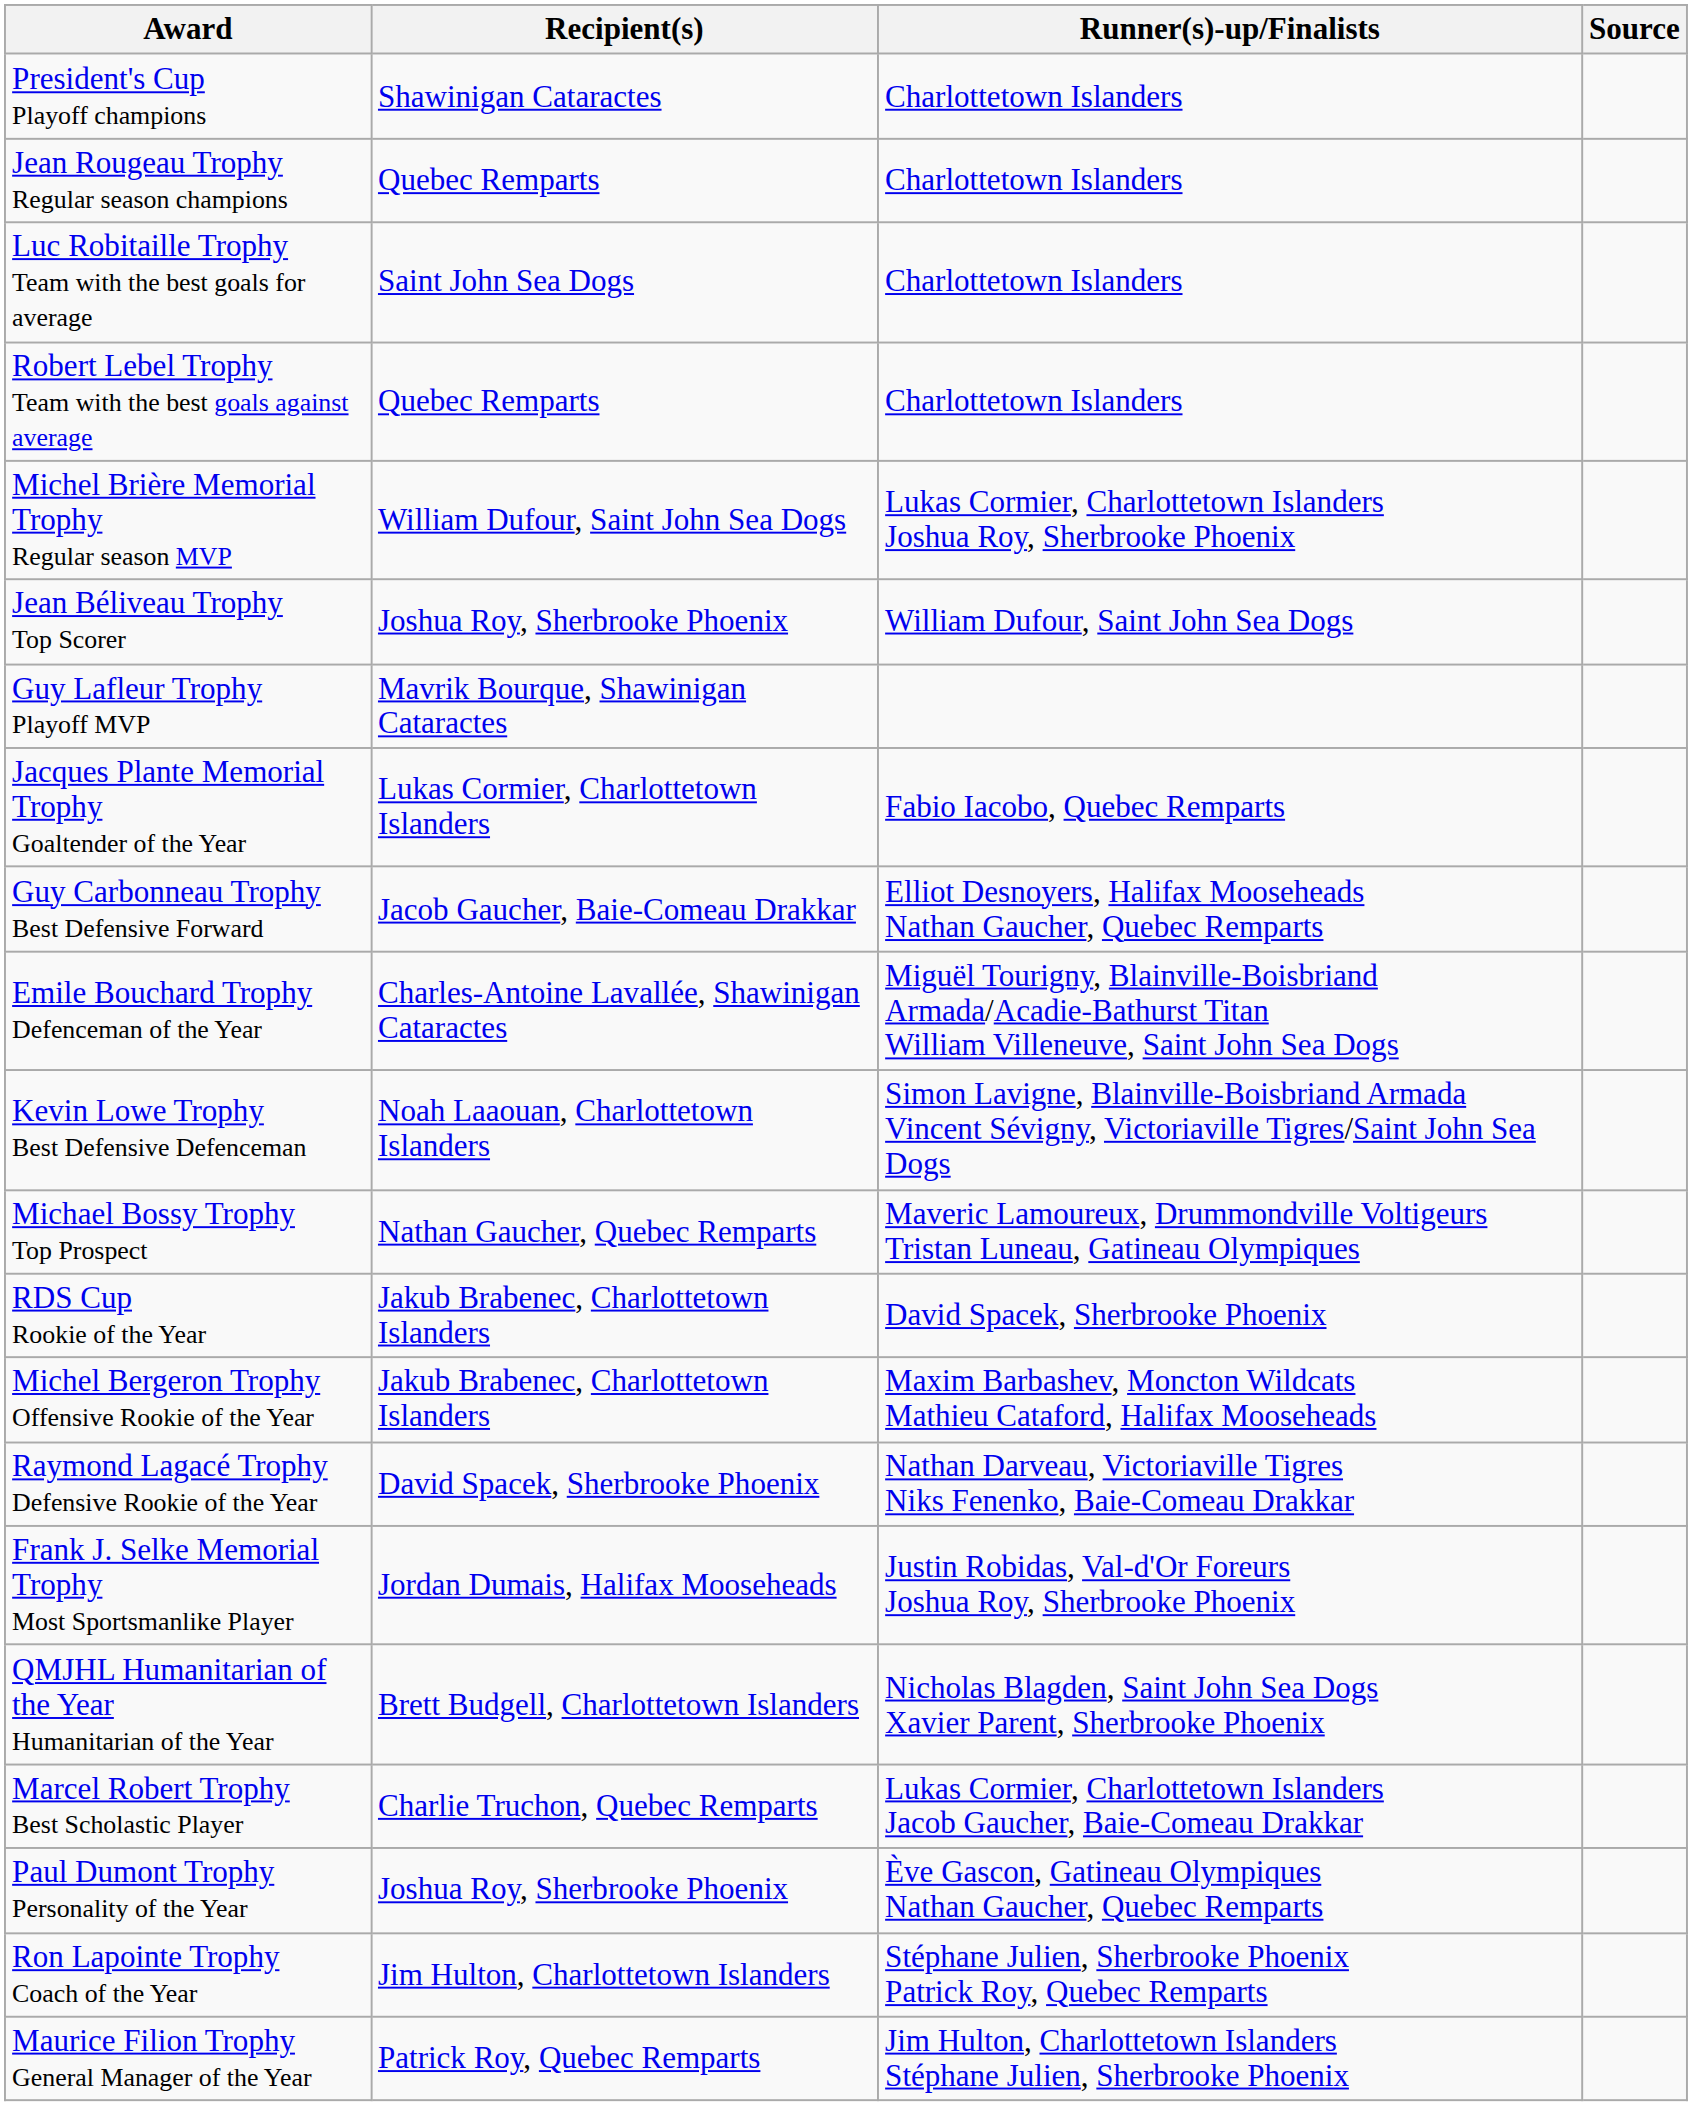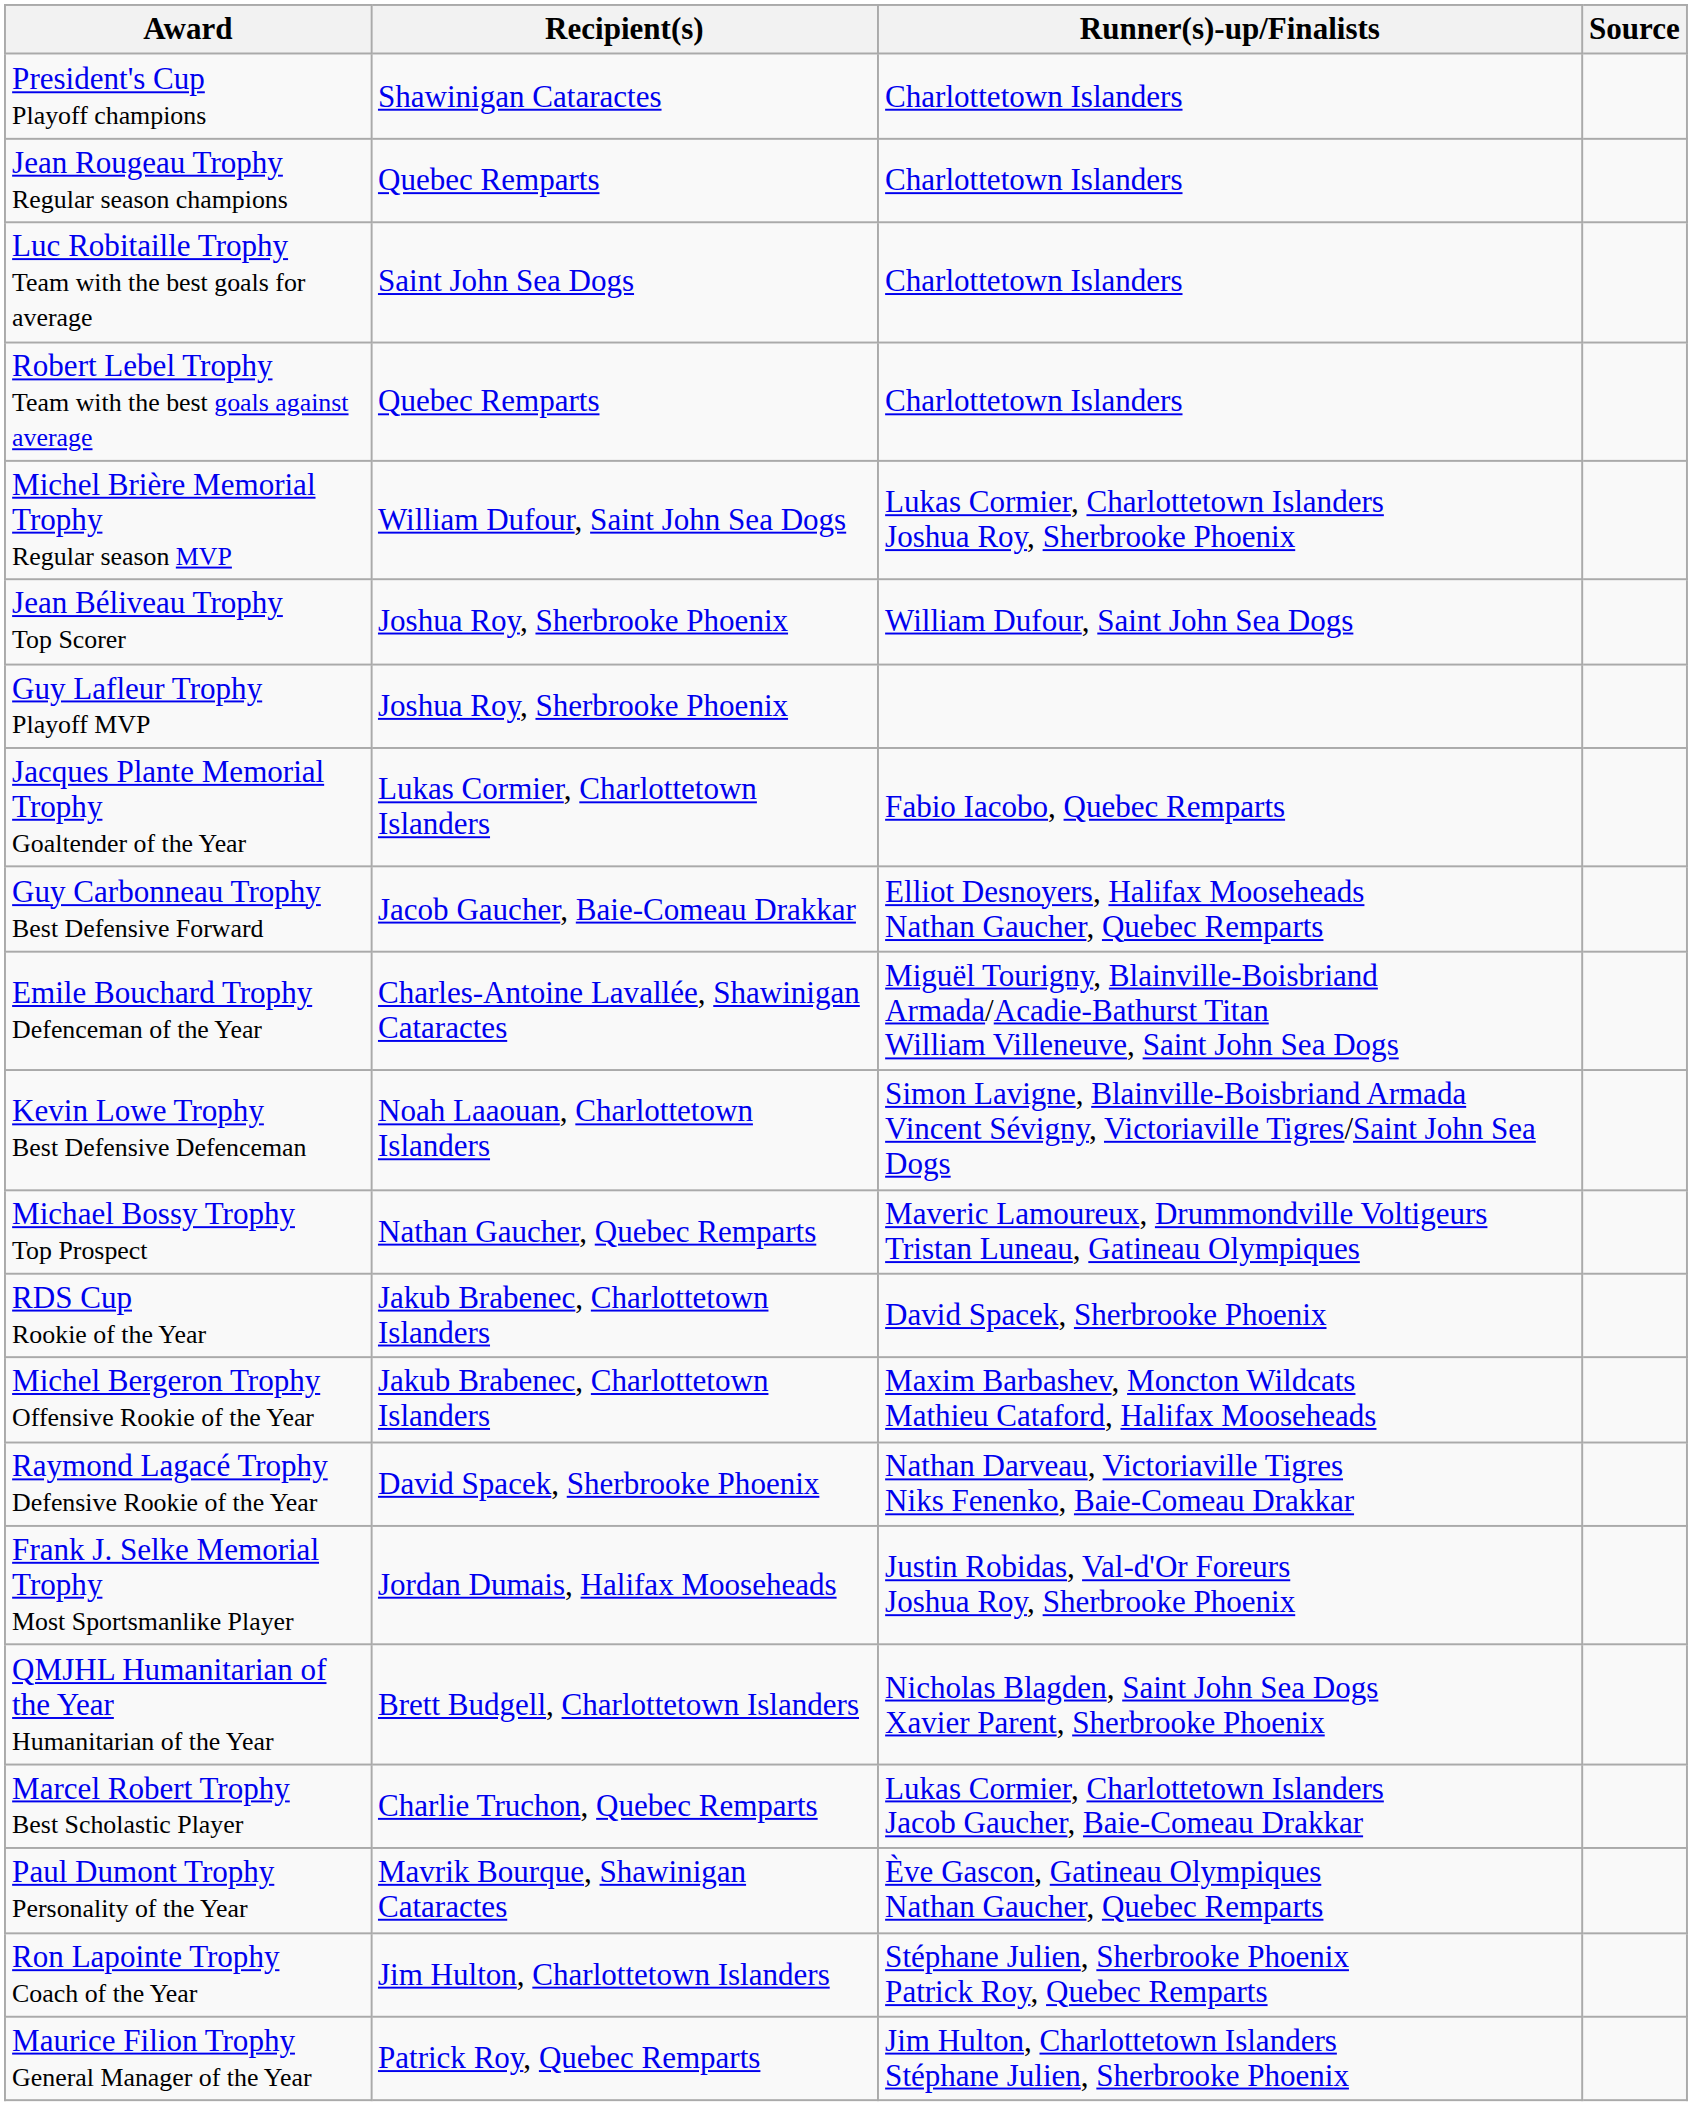 <table class="wikitable">
 <tr>
 <th>Award</th>
 <th>Recipient(s)</th>
 <th>Runner(s)-up/Finalists</th>
 <th>Source</th>
 </tr>
 <tr>
 <td><a href='#'>President's Cup</a><br><small>Playoff champions</small></td>
 <td><a href='#'>Shawinigan Cataractes</a></td>
 <td><a href='#'>Charlottetown Islanders</a></td>
 <td></td>
 </tr>
 <tr>
 <td><a href='#'>Jean Rougeau Trophy</a><br><small>Regular season champions</small></td>
 <td><a href='#'>Quebec Remparts</a></td>
 <td><a href='#'>Charlottetown Islanders</a></td>
 <td></td>
 </tr>
 <tr>
 <td><a href='#'>Luc Robitaille Trophy</a><br><small>Team with the best goals for average</small></td>
 <td><a href='#'>Saint John Sea Dogs</a></td>
 <td><a href='#'>Charlottetown Islanders</a></td>
 <td></td>
 </tr>
 <tr>
 <td><a href='#'>Robert Lebel Trophy</a><br><small>Team with the best <a href='#'>goals against average</a></small></td>
 <td><a href='#'>Quebec Remparts</a></td>
 <td><a href='#'>Charlottetown Islanders</a></td>
 <td></td>
 </tr>
 <tr>
 <td><a href='#'>Michel Brière Memorial Trophy</a><br><small>Regular season <a href='#'>MVP</a></small></td>
 <td><a href='#'>William Dufour</a>, <a href='#'>Saint John Sea Dogs</a></td>
 <td><a href='#'>Lukas Cormier</a>, <a href='#'>Charlottetown Islanders</a> <br> <a href='#'>Joshua Roy</a>, <a href='#'>Sherbrooke Phoenix</a></td>
 <td></td>
 </tr>
 <tr>
 <td><a href='#'>Jean Béliveau Trophy</a><br><small>Top Scorer</small></td>
 <td><a href='#'>Joshua Roy</a>, <a href='#'>Sherbrooke Phoenix</a></td>
 <td><a href='#'>William Dufour</a>, <a href='#'>Saint John Sea Dogs</a></td>
 <td></td>
 </tr>
 <tr>
 <td><a href='#'>Guy Lafleur Trophy</a><br><small>Playoff MVP</small></td>
-<td><a href='#'>Mavrik Bourque</a>, <a href='#'>Shawinigan Cataractes</a></td>
+<td><a href='#'>Joshua Roy</a>, <a href='#'>Sherbrooke Phoenix</a></td>
 <td></td>
 <td></td>
 </tr>
 <tr>
 <td><a href='#'>Jacques Plante Memorial Trophy</a><br><small>Goaltender of the Year</small></td>
 <td><a href='#'>Lukas Cormier</a>, <a href='#'>Charlottetown Islanders</a></td>
 <td><a href='#'>Fabio Iacobo</a>, <a href='#'>Quebec Remparts</a></td>
 <td></td>
 </tr>
 <tr>
 <td><a href='#'>Guy Carbonneau Trophy</a><br><small>Best Defensive Forward</small></td>
 <td><a href='#'>Jacob Gaucher</a>, <a href='#'>Baie-Comeau Drakkar</a></td>
 <td><a href='#'>Elliot Desnoyers</a>, <a href='#'>Halifax Mooseheads</a> <br> <a href='#'>Nathan Gaucher</a>, <a href='#'>Quebec Remparts</a></td>
 <td></td>
 </tr>
 <tr>
 <td><a href='#'>Emile Bouchard Trophy</a><br><small>Defenceman of the Year</small></td>
 <td><a href='#'>Charles-Antoine Lavallée</a>, <a href='#'>Shawinigan Cataractes</a></td>
 <td><a href='#'>Miguël Tourigny</a>, <a href='#'>Blainville-Boisbriand Armada</a>/<a href='#'>Acadie-Bathurst Titan</a> <br> <a href='#'>William Villeneuve</a>, <a href='#'>Saint John Sea Dogs</a></td>
 <td></td>
 </tr>
 <tr>
 <td><a href='#'>Kevin Lowe Trophy</a><br><small>Best Defensive Defenceman</small></td>
 <td><a href='#'>Noah Laaouan</a>, <a href='#'>Charlottetown Islanders</a></td>
 <td><a href='#'>Simon Lavigne</a>, <a href='#'>Blainville-Boisbriand Armada</a> <br> <a href='#'>Vincent Sévigny</a>, <a href='#'>Victoriaville Tigres</a>/<a href='#'>Saint John Sea Dogs</a></td>
 <td></td>
 </tr>
 <tr>
 <td><a href='#'>Michael Bossy Trophy</a><br><small>Top Prospect</small></td>
 <td><a href='#'>Nathan Gaucher</a>, <a href='#'>Quebec Remparts</a></td>
 <td><a href='#'>Maveric Lamoureux</a>, <a href='#'>Drummondville Voltigeurs</a> <br> <a href='#'>Tristan Luneau</a>, <a href='#'>Gatineau Olympiques</a></td>
 <td></td>
 </tr>
 <tr>
 <td><a href='#'>RDS Cup</a><br><small>Rookie of the Year</small></td>
 <td><a href='#'>Jakub Brabenec</a>, <a href='#'>Charlottetown Islanders</a></td>
 <td><a href='#'>David Spacek</a>, <a href='#'>Sherbrooke Phoenix</a></td>
 <td></td>
 </tr>
 <tr>
 <td><a href='#'>Michel Bergeron Trophy</a><br><small>Offensive Rookie of the Year</small></td>
 <td><a href='#'>Jakub Brabenec</a>, <a href='#'>Charlottetown Islanders</a></td>
 <td><a href='#'>Maxim Barbashev</a>, <a href='#'>Moncton Wildcats</a> <br> <a href='#'>Mathieu Cataford</a>, <a href='#'>Halifax Mooseheads</a></td>
 <td></td>
 </tr>
 <tr>
 <td><a href='#'>Raymond Lagacé Trophy</a><br><small>Defensive Rookie of the Year</small></td>
 <td><a href='#'>David Spacek</a>, <a href='#'>Sherbrooke Phoenix</a></td>
 <td><a href='#'>Nathan Darveau</a>, <a href='#'>Victoriaville Tigres</a> <br> <a href='#'>Niks Fenenko</a>, <a href='#'>Baie-Comeau Drakkar</a></td>
 <td></td>
 </tr>
 <tr>
 <td><a href='#'>Frank J. Selke Memorial Trophy</a><br><small>Most Sportsmanlike Player</small></td>
 <td><a href='#'>Jordan Dumais</a>, <a href='#'>Halifax Mooseheads</a></td>
 <td><a href='#'>Justin Robidas</a>, <a href='#'>Val-d'Or Foreurs</a> <br> <a href='#'>Joshua Roy</a>, <a href='#'>Sherbrooke Phoenix</a></td>
 <td></td>
 </tr>
 <tr>
 <td><a href='#'>QMJHL Humanitarian of the Year</a><br><small>Humanitarian of the Year</small></td>
 <td><a href='#'>Brett Budgell</a>, <a href='#'>Charlottetown Islanders</a></td>
 <td><a href='#'>Nicholas Blagden</a>, <a href='#'>Saint John Sea Dogs</a> <br> <a href='#'>Xavier Parent</a>, <a href='#'>Sherbrooke Phoenix</a></td>
 <td></td>
 </tr>
 <tr>
 <td><a href='#'>Marcel Robert Trophy</a><br><small>Best Scholastic Player</small></td>
 <td><a href='#'>Charlie Truchon</a>, <a href='#'>Quebec Remparts</a></td>
 <td><a href='#'>Lukas Cormier</a>, <a href='#'>Charlottetown Islanders</a> <br> <a href='#'>Jacob Gaucher</a>, <a href='#'>Baie-Comeau Drakkar</a></td>
 <td></td>
 </tr>
 <tr>
 <td><a href='#'>Paul Dumont Trophy</a><br><small>Personality of the Year</small></td>
-<td><a href='#'>Joshua Roy</a>, <a href='#'>Sherbrooke Phoenix</a></td>
+<td><a href='#'>Mavrik Bourque</a>, <a href='#'>Shawinigan Cataractes</a></td>
 <td><a href='#'>Ève Gascon</a>, <a href='#'>Gatineau Olympiques</a> <br> <a href='#'>Nathan Gaucher</a>, <a href='#'>Quebec Remparts</a></td>
 <td></td>
 </tr>
 <tr>
 <td><a href='#'>Ron Lapointe Trophy</a><br><small>Coach of the Year</small></td>
 <td><a href='#'>Jim Hulton</a>, <a href='#'>Charlottetown Islanders</a></td>
 <td><a href='#'>Stéphane Julien</a>, <a href='#'>Sherbrooke Phoenix</a> <br> <a href='#'>Patrick Roy</a>, <a href='#'>Quebec Remparts</a></td>
 <td></td>
 </tr>
 <tr>
 <td><a href='#'>Maurice Filion Trophy</a><br><small>General Manager of the Year</small></td>
 <td><a href='#'>Patrick Roy</a>, <a href='#'>Quebec Remparts</a></td>
 <td><a href='#'>Jim Hulton</a>, <a href='#'>Charlottetown Islanders</a> <br> <a href='#'>Stéphane Julien</a>, <a href='#'>Sherbrooke Phoenix</a></td>
 <td></td>
 </tr>
 </table>
